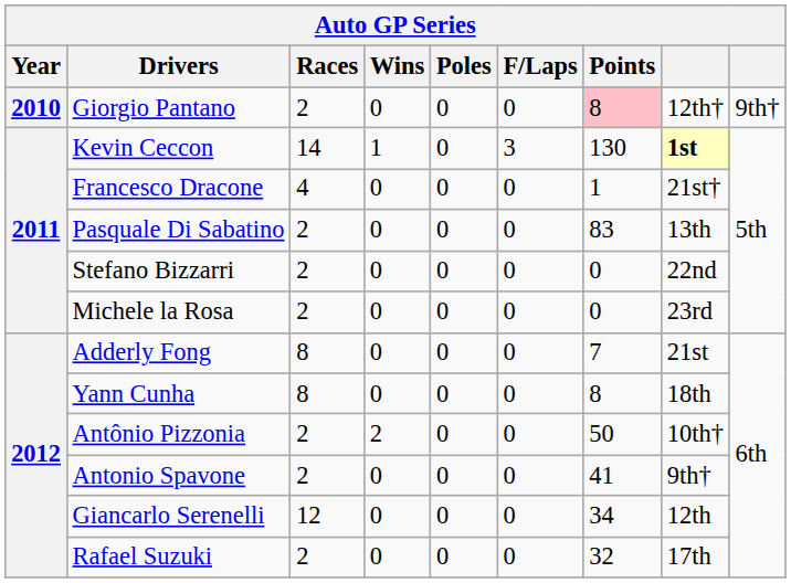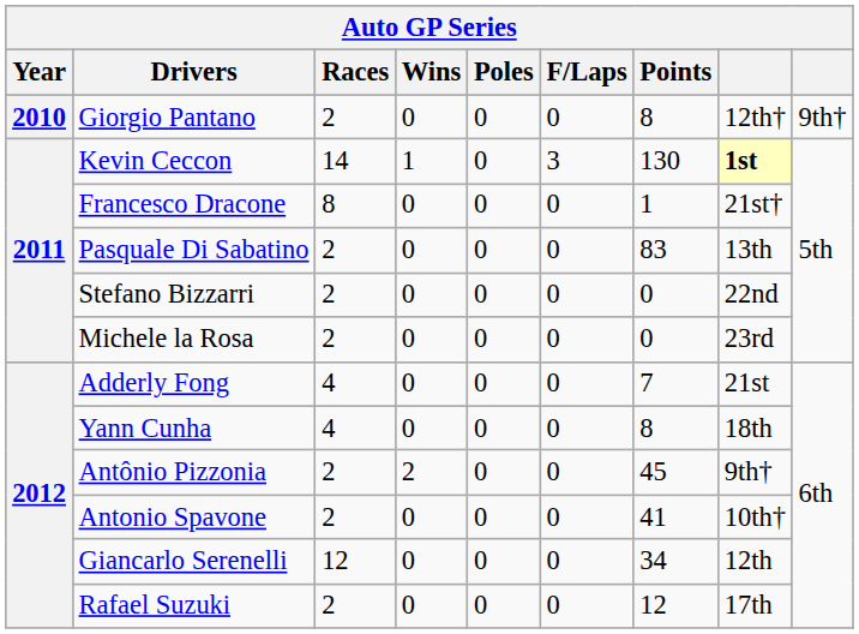 <table class="wikitable" style="font-size:85%">
 <tr>
 <th colspan="9" align="center"><a href='#'>Auto GP Series</a></th>
 </tr>
 <tr>
 <th>Year</th>
 <th>Drivers</th>
 <th>Races</th>
 <th>Wins</th>
 <th>Poles</th>
 <th>F/Laps</th>
 <th>Points</th>
 <th></th>
 <th></th>
 </tr>
 <tr>
 <th><a href='#'>2010</a></th>
 <td> <a href='#'>Giorgio Pantano</a></td>
 <td>2</td>
 <td>0</td>
 <td>0</td>
 <td>0</td>
-<td style="background: pink;">8</td>
+<td>8</td>
 <td>12th†</td>
 <td>9th†</td>
 </tr>
 <tr>
 <th rowspan=5><a href='#'>2011</a></th>
 <td> <a href='#'>Kevin Ceccon</a></td>
 <td>14</td>
 <td>1</td>
 <td>0</td>
 <td>3</td>
 <td>130</td>
 <td style="background:#ffffbf;"><strong>1st</strong></td>
 <td rowspan=5>5th</td>
 </tr>
 <tr>
 <td> <a href='#'>Francesco Dracone</a></td>
-<td>4</td>
+<td>8</td>
 <td>0</td>
 <td>0</td>
 <td>0</td>
 <td>1</td>
 <td>21st†</td>
 </tr>
 <tr>
 <td> <a href='#'>Pasquale Di Sabatino</a></td>
 <td>2</td>
 <td>0</td>
 <td>0</td>
 <td>0</td>
 <td>83</td>
 <td>13th</td>
 </tr>
 <tr>
 <td> Stefano Bizzarri</td>
 <td>2</td>
 <td>0</td>
 <td>0</td>
 <td>0</td>
 <td>0</td>
 <td>22nd</td>
 </tr>
 <tr>
 <td> Michele la Rosa</td>
 <td>2</td>
 <td>0</td>
 <td>0</td>
 <td>0</td>
 <td>0</td>
 <td>23rd</td>
 </tr>
 <tr>
 <th rowspan=6><a href='#'>2012</a></th>
 <td> <a href='#'>Adderly Fong</a></td>
-<td>8</td>
+<td>4</td>
 <td>0</td>
 <td>0</td>
 <td>0</td>
 <td>7</td>
 <td>21st</td>
 <td rowspan=6>6th</td>
 </tr>
 <tr>
 <td> <a href='#'>Yann Cunha</a></td>
-<td>8</td>
+<td>4</td>
 <td>0</td>
 <td>0</td>
 <td>0</td>
 <td>8</td>
 <td>18th</td>
 </tr>
 <tr>
 <td> <a href='#'>Antônio Pizzonia</a></td>
 <td>2</td>
 <td>2</td>
 <td>0</td>
 <td>0</td>
-<td>50</td>
-<td>10th†</td>
+<td>45</td>
+<td>9th†</td>
 </tr>
 <tr>
 <td> <a href='#'>Antonio Spavone</a></td>
 <td>2</td>
 <td>0</td>
 <td>0</td>
 <td>0</td>
 <td>41</td>
-<td>9th†</td>
+<td>10th†</td>
 </tr>
 <tr>
 <td> <a href='#'>Giancarlo Serenelli</a></td>
 <td>12</td>
 <td>0</td>
 <td>0</td>
 <td>0</td>
 <td>34</td>
 <td>12th</td>
 </tr>
 <tr>
 <td> <a href='#'>Rafael Suzuki</a></td>
 <td>2</td>
 <td>0</td>
 <td>0</td>
 <td>0</td>
-<td>32</td>
+<td>12</td>
 <td>17th</td>
 </tr>
 </table>
